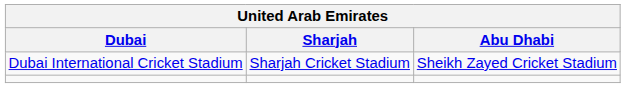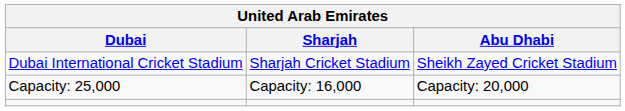 <table class="wikitable" style="text-align:left;margin:auto">
 <tr>
 <th colspan="3">United Arab Emirates</th>
 </tr>
 <tr>
 <th><a href='#'>Dubai</a></th>
 <th><a href='#'>Sharjah</a></th>
 <th><a href='#'>Abu Dhabi</a></th>
 </tr>
 <tr>
 <td><a href='#'>Dubai International Cricket Stadium</a></td>
 <td><a href='#'>Sharjah Cricket Stadium</a></td>
 <td><a href='#'>Sheikh Zayed Cricket Stadium</a></td>
 </tr>
 <tr>
+<td>Capacity: 25,000</td>
+<td>Capacity: 16,000</td>
+<td>Capacity: 20,000</td>
+</tr>
+<tr>
 <td></td>
 <td></td>
 <td></td>
 </tr>
 </table>
